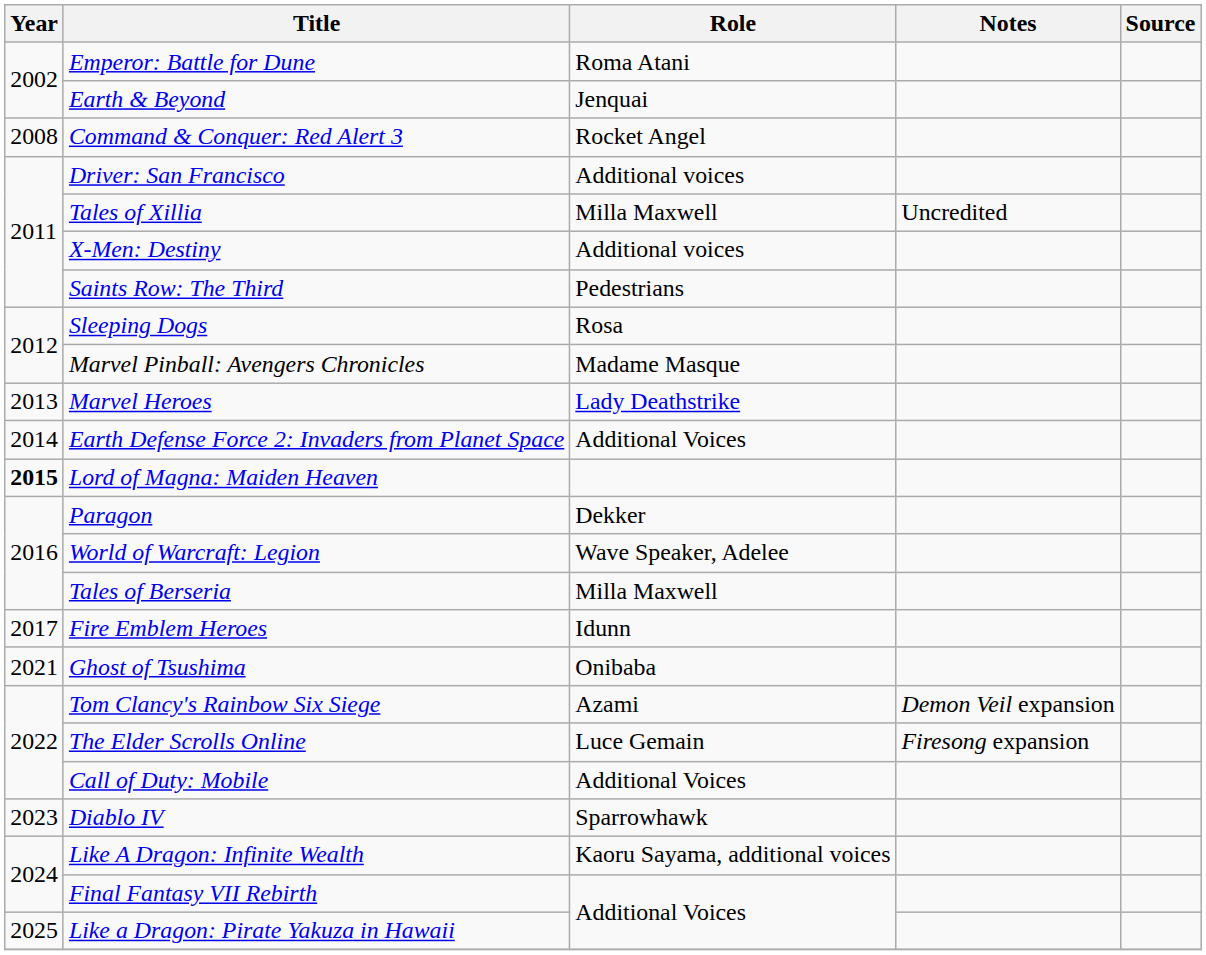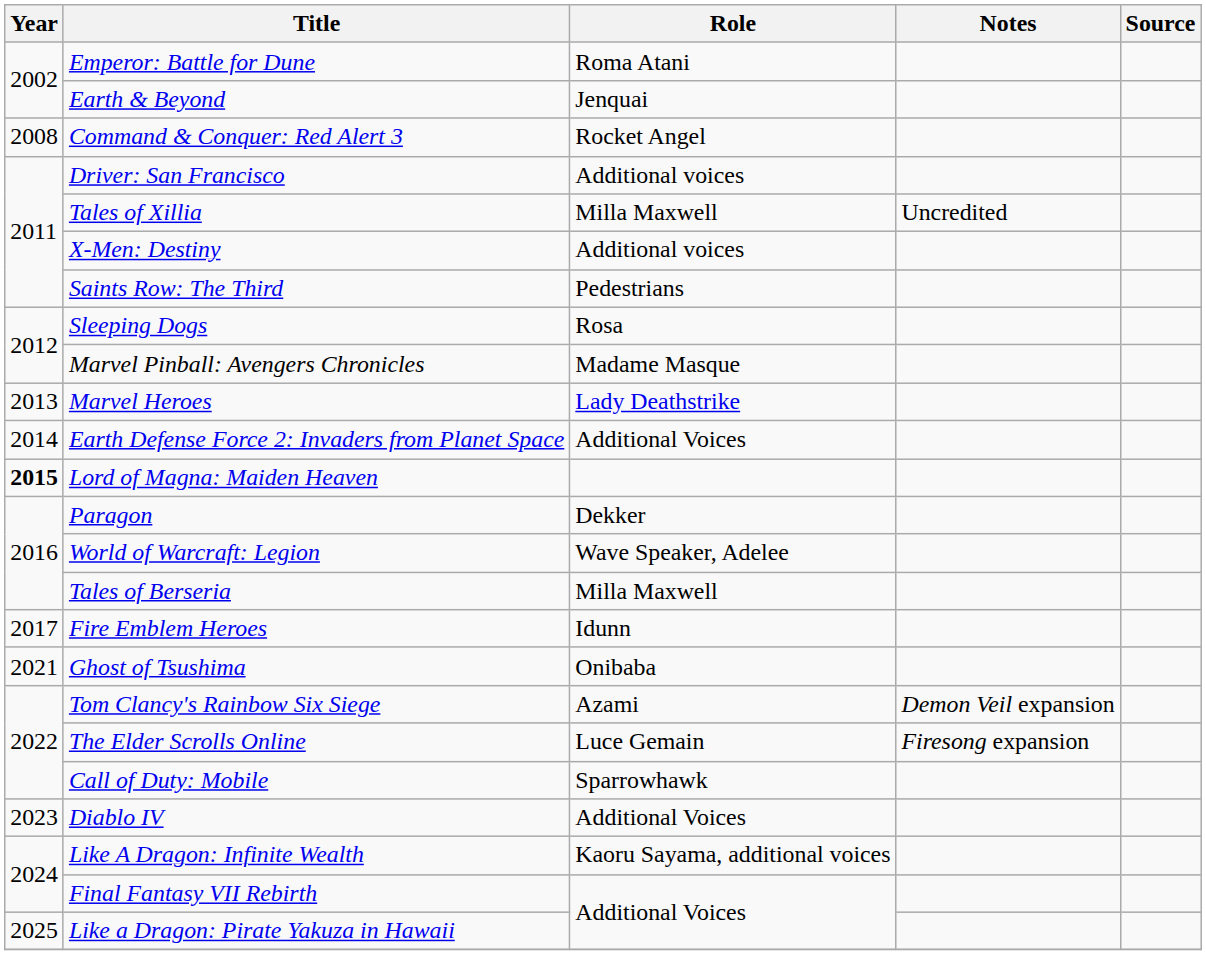 <table class="wikitable sortable">
 <tr>
 <th>Year</th>
 <th>Title</th>
 <th>Role</th>
 <th class="unsortable">Notes</th>
 <th>Source</th>
 </tr>
 <tr>
 <td rowspan="2">2002</td>
 <td><em><a href='#'>Emperor: Battle for Dune</a></em></td>
 <td>Roma Atani</td>
 <td></td>
 <td></td>
 </tr>
 <tr>
 <td><em><a href='#'>Earth & Beyond</a></em></td>
 <td>Jenquai</td>
 <td></td>
 <td></td>
 </tr>
 <tr>
 <td>2008</td>
 <td><em><a href='#'>Command & Conquer: Red Alert 3</a></em></td>
 <td>Rocket Angel</td>
 <td></td>
 <td></td>
 </tr>
 <tr>
 <td rowspan="4">2011</td>
 <td><em><a href='#'>Driver: San Francisco</a></em></td>
 <td>Additional voices</td>
 <td></td>
 <td></td>
 </tr>
 <tr>
 <td><em><a href='#'>Tales of Xillia</a></em></td>
 <td>Milla Maxwell</td>
 <td>Uncredited</td>
 <td></td>
 </tr>
 <tr>
 <td><em><a href='#'>X-Men: Destiny</a></em></td>
 <td>Additional voices</td>
 <td></td>
 <td></td>
 </tr>
 <tr>
 <td><em><a href='#'>Saints Row: The Third</a></em></td>
 <td>Pedestrians</td>
 <td></td>
 <td></td>
 </tr>
 <tr>
 <td rowspan="2">2012</td>
 <td><em><a href='#'>Sleeping Dogs</a></em></td>
 <td>Rosa</td>
 <td></td>
 <td></td>
 </tr>
 <tr>
 <td><em>Marvel Pinball: Avengers Chronicles</em></td>
 <td>Madame Masque</td>
 <td></td>
 <td></td>
 </tr>
 <tr>
 <td>2013</td>
 <td><em><a href='#'>Marvel Heroes</a></em></td>
 <td><a href='#'>Lady Deathstrike</a></td>
 <td></td>
 <td></td>
 </tr>
 <tr>
 <td>2014</td>
 <td><a href='#'><em>Earth Defense Force 2: Invaders from Planet Space</em></a></td>
 <td>Additional Voices</td>
 <td></td>
 <td></td>
 </tr>
 <tr>
 <td><strong>2015</strong></td>
 <td><a href='#'><em>Lord of Magna: Maiden Heaven</em></a></td>
 <td></td>
 <td></td>
 <td></td>
 </tr>
 <tr>
 <td rowspan="3">2016</td>
 <td><em><a href='#'>Paragon</a></em></td>
 <td>Dekker</td>
 <td></td>
 <td></td>
 </tr>
 <tr>
 <td><em><a href='#'>World of Warcraft: Legion</a></em></td>
 <td>Wave Speaker, Adelee</td>
 <td></td>
 <td></td>
 </tr>
 <tr>
 <td><a href='#'><em>Tales of Berseria</em></a></td>
 <td>Milla Maxwell</td>
 <td></td>
 <td></td>
 </tr>
 <tr>
 <td>2017</td>
 <td><em><a href='#'>Fire Emblem Heroes</a></em></td>
 <td>Idunn</td>
 <td></td>
 <td></td>
 </tr>
 <tr>
 <td>2021</td>
 <td><em><a href='#'>Ghost of Tsushima</a></em></td>
 <td>Onibaba</td>
 <td></td>
 <td></td>
 </tr>
 <tr>
 <td rowspan="3">2022</td>
 <td><em><a href='#'>Tom Clancy's Rainbow Six Siege</a></em></td>
 <td>Azami</td>
 <td><em>Demon Veil</em> expansion</td>
 <td></td>
 </tr>
 <tr>
 <td><em><a href='#'>The Elder Scrolls Online</a></em></td>
 <td>Luce Gemain</td>
 <td><em>Firesong</em> expansion</td>
 <td></td>
 </tr>
 <tr>
 <td><em><a href='#'>Call of Duty: Mobile</a></em></td>
-<td>Additional Voices</td>
+<td>Sparrowhawk</td>
 <td></td>
 <td></td>
 </tr>
 <tr>
 <td>2023</td>
 <td><em><a href='#'>Diablo IV</a></em></td>
-<td>Sparrowhawk</td>
+<td>Additional Voices</td>
 <td></td>
 <td></td>
 </tr>
 <tr>
 <td rowspan="2">2024</td>
 <td><em><a href='#'>Like A Dragon: Infinite Wealth</a></em></td>
 <td>Kaoru Sayama, additional voices</td>
 <td></td>
 <td></td>
 </tr>
 <tr>
 <td><em><a href='#'>Final Fantasy VII Rebirth</a></em></td>
 <td rowspan="2">Additional Voices</td>
 <td></td>
 <td></td>
 </tr>
 <tr>
 <td>2025</td>
 <td><em><a href='#'>Like a Dragon: Pirate Yakuza in Hawaii</a></em></td>
 <td></td>
 <td></td>
 </tr>
 <tr>
 </tr>
 </table>
